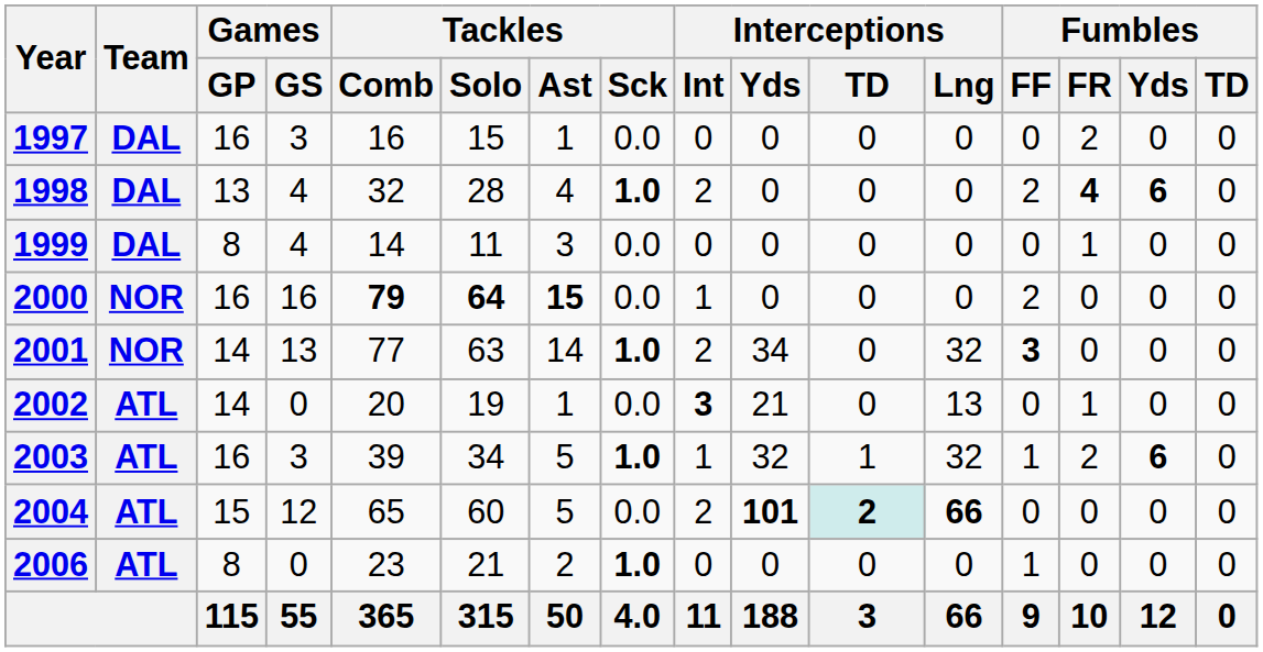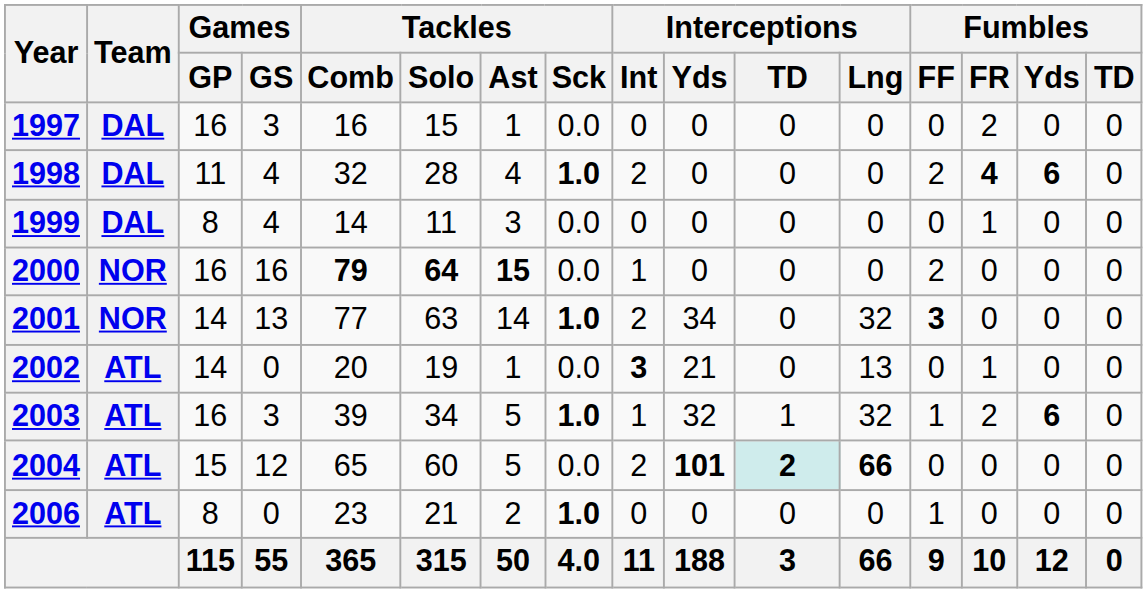 <table class="wikitable" style="text-align:center">
 <tr>
 <th rowspan="2">Year</th>
 <th rowspan="2">Team</th>
 <th colspan="2">Games</th>
 <th colspan="4">Tackles</th>
 <th colspan="4">Interceptions</th>
 <th colspan="4">Fumbles</th>
 </tr>
 <tr>
 <th>GP</th>
 <th>GS</th>
 <th>Comb</th>
 <th>Solo</th>
 <th>Ast</th>
 <th>Sck</th>
 <th>Int</th>
 <th>Yds</th>
 <th>TD</th>
 <th>Lng</th>
 <th>FF</th>
 <th>FR</th>
 <th>Yds</th>
 <th>TD</th>
 </tr>
 <tr>
 <th><a href='#'>1997</a></th>
 <th><a href='#'>DAL</a></th>
 <td>16</td>
 <td>3</td>
 <td>16</td>
 <td>15</td>
 <td>1</td>
 <td>0.0</td>
 <td>0</td>
 <td>0</td>
 <td>0</td>
 <td>0</td>
 <td>0</td>
 <td>2</td>
 <td>0</td>
 <td>0</td>
 </tr>
 <tr>
 <th><a href='#'>1998</a></th>
 <th><a href='#'>DAL</a></th>
-<td>13</td>
+<td>11</td>
 <td>4</td>
 <td>32</td>
 <td>28</td>
 <td>4</td>
 <td><strong>1.0</strong></td>
 <td>2</td>
 <td>0</td>
 <td>0</td>
 <td>0</td>
 <td>2</td>
 <td><strong>4</strong></td>
 <td><strong>6</strong></td>
 <td>0</td>
 </tr>
 <tr>
 <th><a href='#'>1999</a></th>
 <th><a href='#'>DAL</a></th>
 <td>8</td>
 <td>4</td>
 <td>14</td>
 <td>11</td>
 <td>3</td>
 <td>0.0</td>
 <td>0</td>
 <td>0</td>
 <td>0</td>
 <td>0</td>
 <td>0</td>
 <td>1</td>
 <td>0</td>
 <td>0</td>
 </tr>
 <tr>
 <th><a href='#'>2000</a></th>
 <th><a href='#'>NOR</a></th>
 <td>16</td>
 <td>16</td>
 <td><strong>79</strong></td>
 <td><strong>64</strong></td>
 <td><strong>15</strong></td>
 <td>0.0</td>
 <td>1</td>
 <td>0</td>
 <td>0</td>
 <td>0</td>
 <td>2</td>
 <td>0</td>
 <td>0</td>
 <td>0</td>
 </tr>
 <tr>
 <th><a href='#'>2001</a></th>
 <th><a href='#'>NOR</a></th>
 <td>14</td>
 <td>13</td>
 <td>77</td>
 <td>63</td>
 <td>14</td>
 <td><strong>1.0</strong></td>
 <td>2</td>
 <td>34</td>
 <td>0</td>
 <td>32</td>
 <td><strong>3</strong></td>
 <td>0</td>
 <td>0</td>
 <td>0</td>
 </tr>
 <tr>
 <th><a href='#'>2002</a></th>
 <th><a href='#'>ATL</a></th>
 <td>14</td>
 <td>0</td>
 <td>20</td>
 <td>19</td>
 <td>1</td>
 <td>0.0</td>
 <td><strong>3</strong></td>
 <td>21</td>
 <td>0</td>
 <td>13</td>
 <td>0</td>
 <td>1</td>
 <td>0</td>
 <td>0</td>
 </tr>
 <tr>
 <th><a href='#'>2003</a></th>
 <th><a href='#'>ATL</a></th>
 <td>16</td>
 <td>3</td>
 <td>39</td>
 <td>34</td>
 <td>5</td>
 <td><strong>1.0</strong></td>
 <td>1</td>
 <td>32</td>
 <td>1</td>
 <td>32</td>
 <td>1</td>
 <td>2</td>
 <td><strong>6</strong></td>
 <td>0</td>
 </tr>
 <tr>
 <th><a href='#'>2004</a></th>
 <th><a href='#'>ATL</a></th>
 <td>15</td>
 <td>12</td>
 <td>65</td>
 <td>60</td>
 <td>5</td>
 <td>0.0</td>
 <td>2</td>
 <td><strong>101</strong></td>
 <td style="background:#cfecec; width:3em;"><strong>2</strong></td>
 <td><strong>66</strong></td>
 <td>0</td>
 <td>0</td>
 <td>0</td>
 <td>0</td>
 </tr>
 <tr>
 <th><a href='#'>2006</a></th>
 <th><a href='#'>ATL</a></th>
 <td>8</td>
 <td>0</td>
 <td>23</td>
 <td>21</td>
 <td>2</td>
 <td><strong>1.0</strong></td>
 <td>0</td>
 <td>0</td>
 <td>0</td>
 <td>0</td>
 <td>1</td>
 <td>0</td>
 <td>0</td>
 <td>0</td>
 </tr>
 <tr>
 <th colspan="2"></th>
 <th>115</th>
 <th>55</th>
 <th>365</th>
 <th>315</th>
 <th>50</th>
 <th>4.0</th>
 <th>11</th>
 <th>188</th>
 <th>3</th>
 <th>66</th>
 <th>9</th>
 <th>10</th>
 <th>12</th>
 <th>0</th>
 </tr>
 </table>
